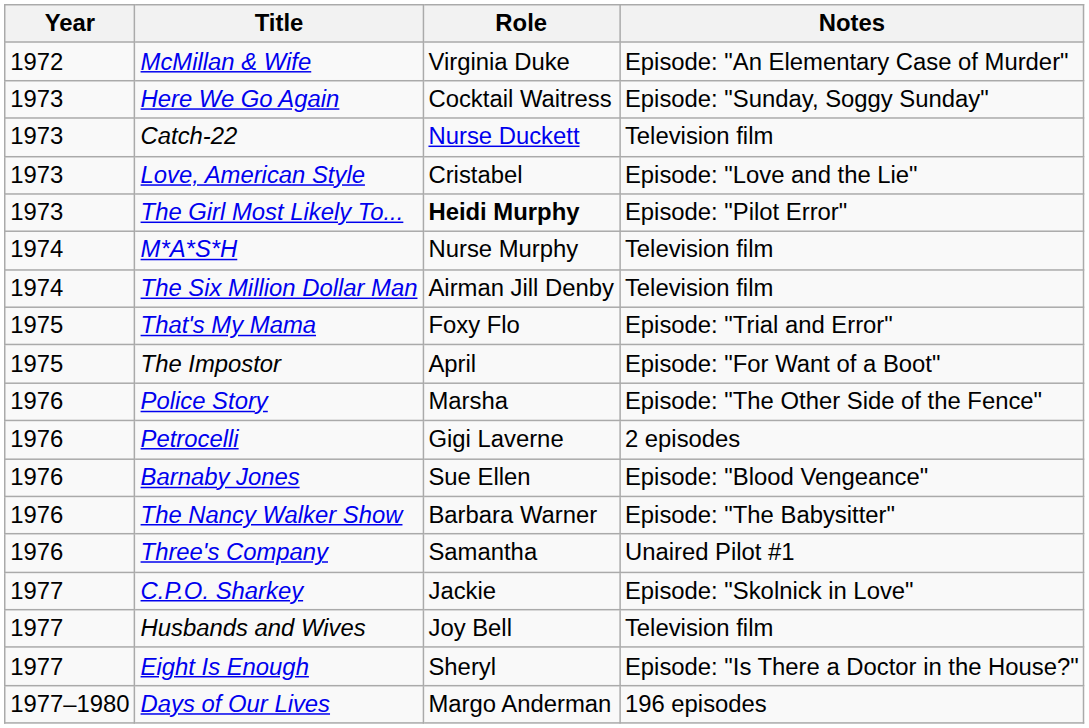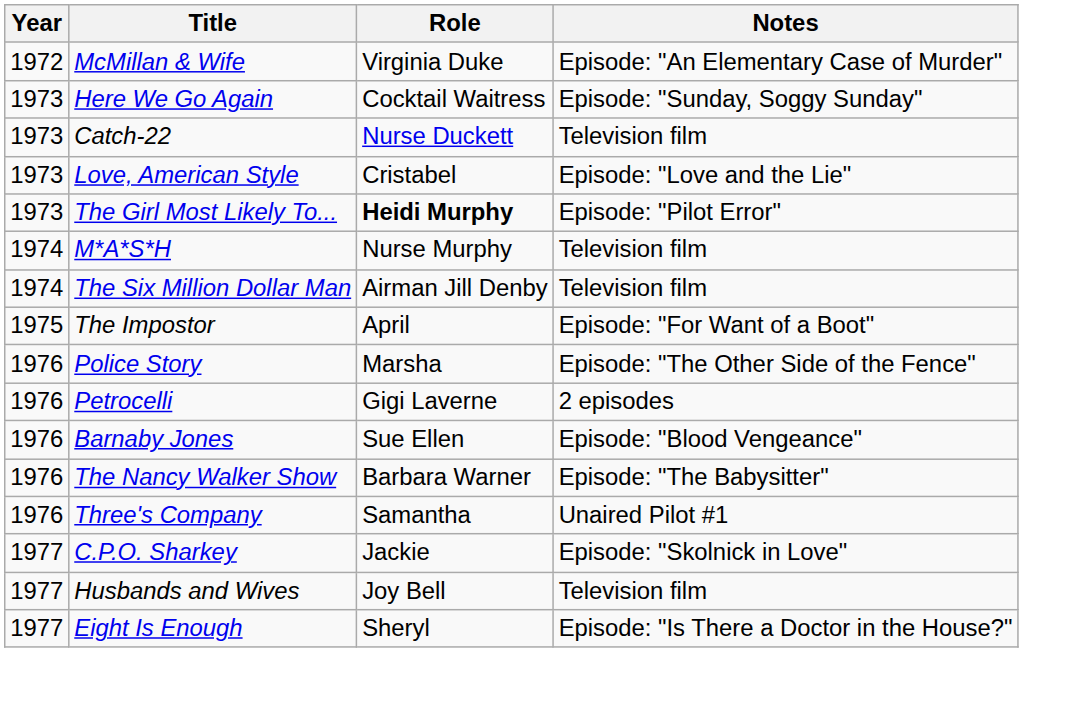 <table class="wikitable sortable">
 <tr>
 <th>Year</th>
 <th>Title</th>
 <th>Role</th>
 <th>Notes</th>
 </tr>
 <tr>
 <td>1972</td>
 <td><em><a href='#'>McMillan & Wife</a></em></td>
 <td>Virginia Duke</td>
 <td>Episode: "An Elementary Case of Murder"</td>
 </tr>
 <tr>
 <td>1973</td>
 <td><a href='#'><em>Here We Go Again</em></a></td>
 <td>Cocktail Waitress</td>
 <td>Episode: "Sunday, Soggy Sunday"</td>
 </tr>
 <tr>
 <td>1973</td>
 <td><em>Catch-22</em></td>
 <td><a href='#'>Nurse Duckett</a></td>
 <td>Television film</td>
 </tr>
 <tr>
 <td>1973</td>
 <td><em><a href='#'>Love, American Style</a></em></td>
 <td>Cristabel</td>
 <td>Episode: "Love and the Lie"</td>
 </tr>
 <tr>
 <td>1973</td>
 <td><em><a href='#'>The Girl Most Likely To...</a></em></td>
 <td><strong>Heidi Murphy</strong></td>
 <td>Episode: "Pilot Error"</td>
 </tr>
 <tr>
 <td>1974</td>
 <td><a href='#'><em>M*A*S*H</em></a></td>
 <td>Nurse Murphy</td>
 <td>Television film</td>
 </tr>
 <tr>
 <td>1974</td>
 <td><em><a href='#'>The Six Million Dollar Man</a></em></td>
 <td>Airman Jill Denby</td>
 <td>Television film</td>
-</tr>
-<tr>
-<td>1975</td>
-<td><em><a href='#'>That's My Mama</a></em></td>
-<td>Foxy Flo</td>
-<td>Episode: "Trial and Error"</td>
 </tr>
 <tr>
 <td>1975</td>
 <td><em>The Impostor</em></td>
 <td>April</td>
 <td>Episode: "For Want of a Boot"</td>
 </tr>
 <tr>
 <td>1976</td>
 <td><a href='#'><em>Police Story</em></a></td>
 <td>Marsha</td>
 <td>Episode: "The Other Side of the Fence"</td>
 </tr>
 <tr>
 <td>1976</td>
 <td><em><a href='#'>Petrocelli</a></em></td>
 <td>Gigi Laverne</td>
 <td>2 episodes</td>
 </tr>
 <tr>
 <td>1976</td>
 <td><em><a href='#'>Barnaby Jones</a></em></td>
 <td>Sue Ellen</td>
 <td>Episode: "Blood Vengeance"</td>
 </tr>
 <tr>
 <td>1976</td>
 <td><em><a href='#'>The Nancy Walker Show</a></em></td>
 <td>Barbara Warner</td>
 <td>Episode: "The Babysitter"</td>
 </tr>
 <tr>
 <td>1976</td>
 <td><em><a href='#'>Three's Company</a></em></td>
 <td>Samantha</td>
 <td>Unaired Pilot #1</td>
 </tr>
 <tr>
 <td>1977</td>
 <td><em><a href='#'>C.P.O. Sharkey</a></em></td>
 <td>Jackie</td>
 <td>Episode: "Skolnick in Love"</td>
 </tr>
 <tr>
 <td>1977</td>
 <td><em>Husbands and Wives</em></td>
 <td>Joy Bell</td>
 <td>Television film</td>
 </tr>
 <tr>
 <td>1977</td>
 <td><em><a href='#'>Eight Is Enough</a></em></td>
 <td>Sheryl</td>
 <td>Episode: "Is There a Doctor in the House?"</td>
 </tr>
-<tr>
-<td>1977–1980</td>
-<td><em><a href='#'>Days of Our Lives</a></em></td>
-<td>Margo Anderman</td>
-<td>196 episodes</td>
-</tr>
 </table>
